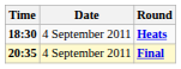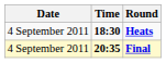 <table class="wikitable">
 <tr>
+<th>Date</th>
 <th>Time</th>
-<th>Date</th>
 <th>Round</th>
 </tr>
 <tr>
+<td>4 September 2011</td>
 <td><strong>18:30</strong></td>
-<td>4 September 2011</td>
 <td><strong><a href='#'>Heats</a></strong></td>
 </tr>
 <tr style=background:lemonchiffon>
+<td>4 September 2011</td>
 <td><strong>20:35</strong></td>
-<td>4 September 2011</td>
 <td><strong><a href='#'>Final</a></strong></td>
 </tr>
 </table>
